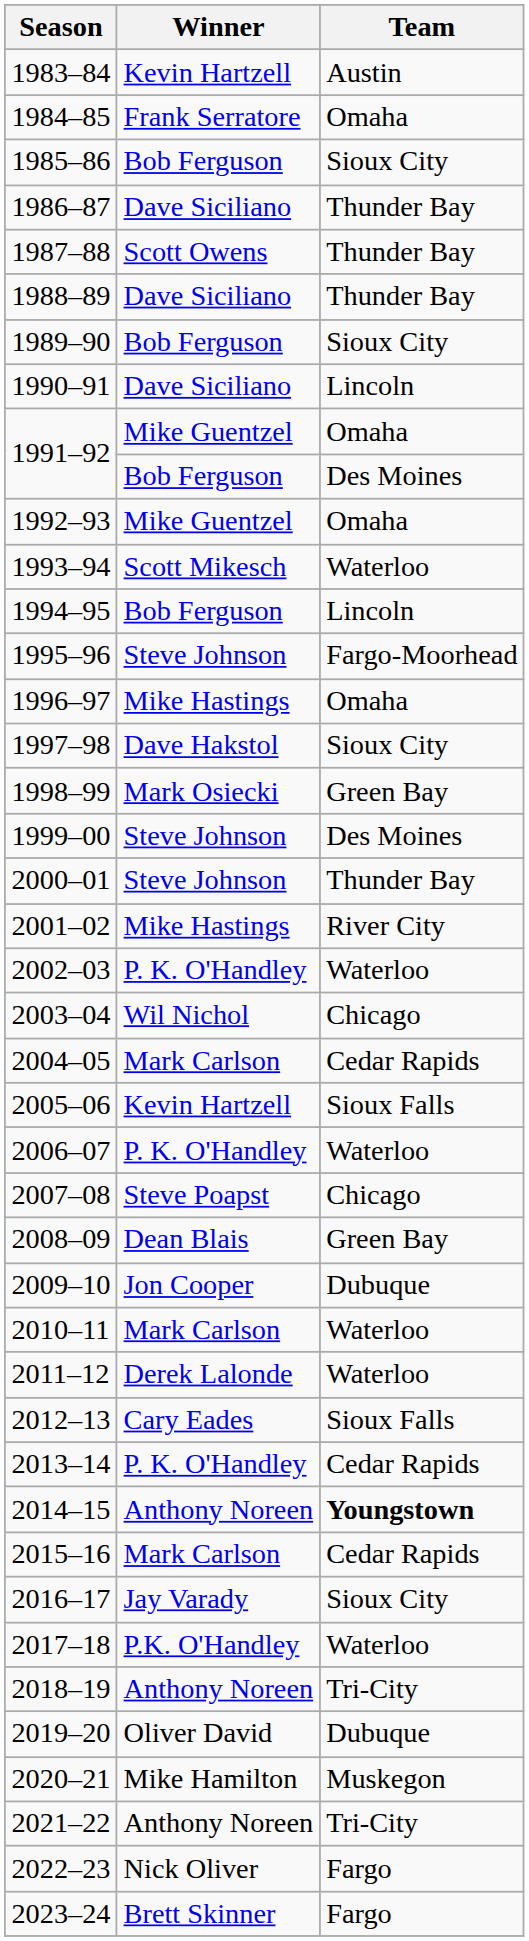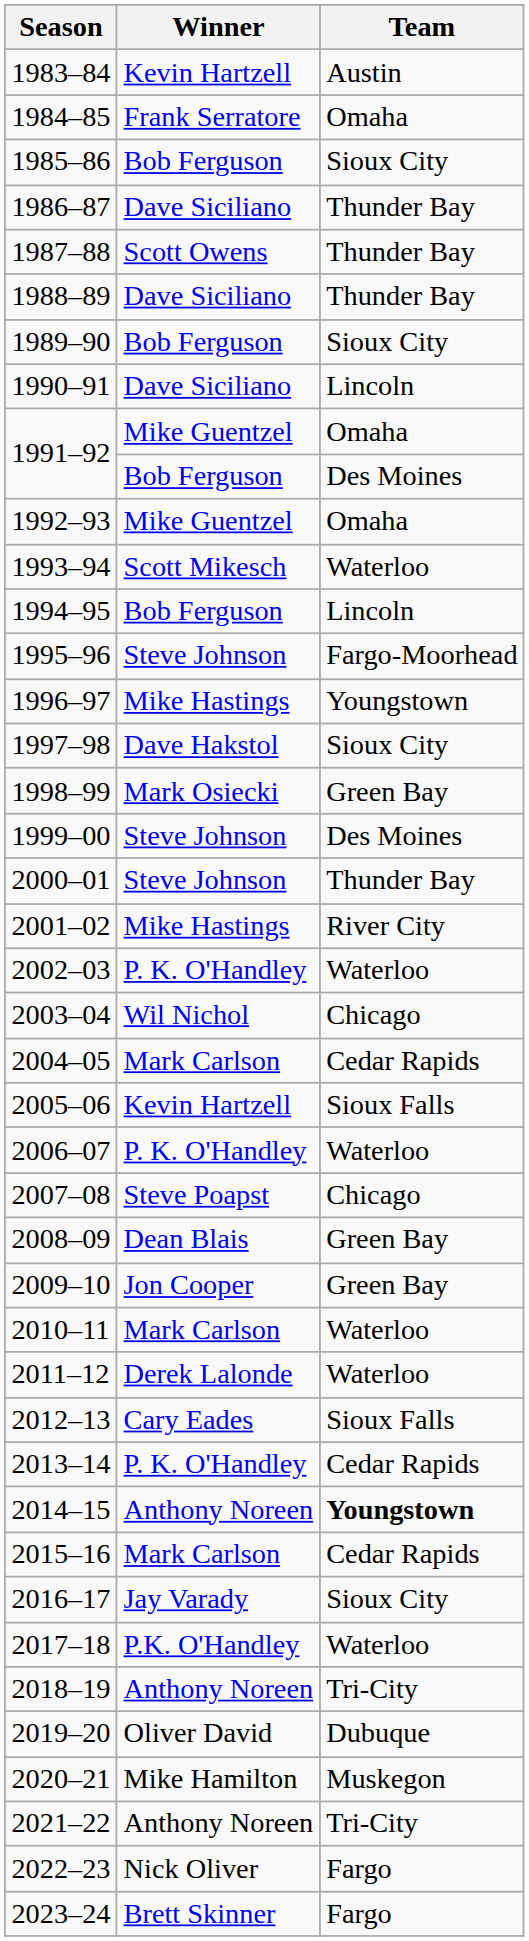 <table class="wikitable sortable">
 <tr>
 <th>Season</th>
 <th>Winner</th>
 <th>Team</th>
 </tr>
 <tr>
 <td>1983–84</td>
 <td><a href='#'>Kevin Hartzell</a></td>
 <td>Austin</td>
 </tr>
 <tr>
 <td>1984–85</td>
 <td><a href='#'>Frank Serratore</a></td>
 <td>Omaha</td>
 </tr>
 <tr>
 <td>1985–86</td>
 <td><a href='#'>Bob Ferguson</a></td>
 <td>Sioux City</td>
 </tr>
 <tr>
 <td>1986–87</td>
 <td><a href='#'>Dave Siciliano</a></td>
 <td>Thunder Bay</td>
 </tr>
 <tr>
 <td>1987–88</td>
 <td><a href='#'>Scott Owens</a></td>
 <td>Thunder Bay</td>
 </tr>
 <tr>
 <td>1988–89</td>
 <td><a href='#'>Dave Siciliano</a></td>
 <td>Thunder Bay</td>
 </tr>
 <tr>
 <td>1989–90</td>
 <td><a href='#'>Bob Ferguson</a></td>
 <td>Sioux City</td>
 </tr>
 <tr>
 <td>1990–91</td>
 <td><a href='#'>Dave Siciliano</a></td>
 <td>Lincoln</td>
 </tr>
 <tr>
 <td rowspan=2>1991–92</td>
 <td><a href='#'>Mike Guentzel</a></td>
 <td>Omaha</td>
 </tr>
 <tr>
 <td><a href='#'>Bob Ferguson</a></td>
 <td>Des Moines</td>
 </tr>
 <tr>
 <td>1992–93</td>
 <td><a href='#'>Mike Guentzel</a></td>
 <td>Omaha</td>
 </tr>
 <tr>
 <td>1993–94</td>
 <td><a href='#'>Scott Mikesch</a></td>
 <td>Waterloo</td>
 </tr>
 <tr>
 <td>1994–95</td>
 <td><a href='#'>Bob Ferguson</a></td>
 <td>Lincoln</td>
 </tr>
 <tr>
 <td>1995–96</td>
 <td><a href='#'>Steve Johnson</a></td>
 <td>Fargo-Moorhead</td>
 </tr>
 <tr>
 <td>1996–97</td>
 <td><a href='#'>Mike Hastings</a></td>
-<td>Omaha</td>
+<td>Youngstown</td>
 </tr>
 <tr>
 <td>1997–98</td>
 <td><a href='#'>Dave Hakstol</a></td>
 <td>Sioux City</td>
 </tr>
 <tr>
 <td>1998–99</td>
 <td><a href='#'>Mark Osiecki</a></td>
 <td>Green Bay</td>
 </tr>
 <tr>
 <td>1999–00</td>
 <td><a href='#'>Steve Johnson</a></td>
 <td>Des Moines</td>
 </tr>
 <tr>
 <td>2000–01</td>
 <td><a href='#'>Steve Johnson</a></td>
 <td>Thunder Bay</td>
 </tr>
 <tr>
 <td>2001–02</td>
 <td><a href='#'>Mike Hastings</a></td>
 <td>River City</td>
 </tr>
 <tr>
 <td>2002–03</td>
 <td><a href='#'>P. K. O'Handley</a></td>
 <td>Waterloo</td>
 </tr>
 <tr>
 <td>2003–04</td>
 <td><a href='#'>Wil Nichol</a></td>
 <td>Chicago</td>
 </tr>
 <tr>
 <td>2004–05</td>
 <td><a href='#'>Mark Carlson</a></td>
 <td>Cedar Rapids</td>
 </tr>
 <tr>
 <td>2005–06</td>
 <td><a href='#'>Kevin Hartzell</a></td>
 <td>Sioux Falls</td>
 </tr>
 <tr>
 <td>2006–07</td>
 <td><a href='#'>P. K. O'Handley</a></td>
 <td>Waterloo</td>
 </tr>
 <tr>
 <td>2007–08</td>
 <td><a href='#'>Steve Poapst</a></td>
 <td>Chicago</td>
 </tr>
 <tr>
 <td>2008–09</td>
 <td><a href='#'>Dean Blais</a></td>
 <td>Green Bay</td>
 </tr>
 <tr>
 <td>2009–10</td>
 <td><a href='#'>Jon Cooper</a></td>
-<td>Dubuque</td>
+<td>Green Bay</td>
 </tr>
 <tr>
 <td>2010–11</td>
 <td><a href='#'>Mark Carlson</a></td>
 <td>Waterloo</td>
 </tr>
 <tr>
 <td>2011–12</td>
 <td><a href='#'>Derek Lalonde</a></td>
 <td>Waterloo</td>
 </tr>
 <tr>
 <td>2012–13</td>
 <td><a href='#'>Cary Eades</a></td>
 <td>Sioux Falls</td>
 </tr>
 <tr>
 <td>2013–14</td>
 <td><a href='#'>P. K. O'Handley</a></td>
 <td>Cedar Rapids</td>
 </tr>
 <tr>
 <td>2014–15</td>
 <td><a href='#'>Anthony Noreen</a></td>
 <td><strong>Youngstown</strong></td>
 </tr>
 <tr>
 <td>2015–16</td>
 <td><a href='#'>Mark Carlson</a></td>
 <td>Cedar Rapids</td>
 </tr>
 <tr>
 <td>2016–17</td>
 <td><a href='#'>Jay Varady</a></td>
 <td>Sioux City</td>
 </tr>
 <tr>
 <td>2017–18</td>
 <td><a href='#'>P.K. O'Handley</a></td>
 <td>Waterloo</td>
 </tr>
 <tr>
 <td>2018–19</td>
 <td><a href='#'>Anthony Noreen</a></td>
 <td>Tri-City</td>
 </tr>
 <tr>
 <td>2019–20</td>
 <td>Oliver David</td>
 <td>Dubuque</td>
 </tr>
 <tr>
 <td>2020–21</td>
 <td>Mike Hamilton</td>
 <td>Muskegon</td>
 </tr>
 <tr>
 <td>2021–22</td>
 <td>Anthony Noreen</td>
 <td>Tri-City</td>
 </tr>
 <tr>
 <td>2022–23</td>
 <td>Nick Oliver</td>
 <td>Fargo</td>
 </tr>
 <tr>
 <td>2023–24</td>
 <td><a href='#'>Brett Skinner</a></td>
 <td>Fargo</td>
 </tr>
 </table>
